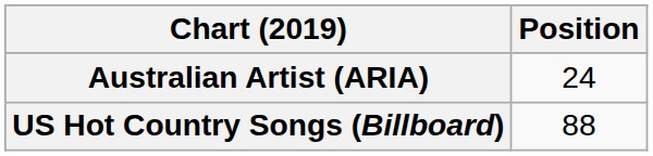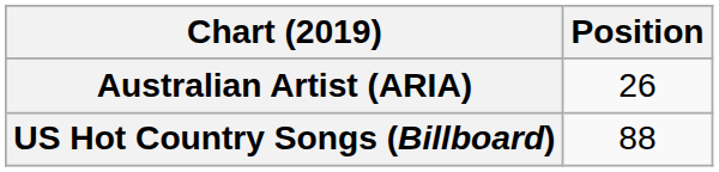 <table class="wikitable sortable plainrowheaders" style="text-align:center">
 <tr>
 <th scope="col">Chart (2019)</th>
 <th scope="col">Position</th>
 </tr>
 <tr>
 <th scope="row">Australian Artist (ARIA)</th>
-<td>24</td>
+<td>26</td>
 </tr>
 <tr>
 <th scope="row">US Hot Country Songs (<em>Billboard</em>)</th>
 <td>88</td>
 </tr>
 </table>
